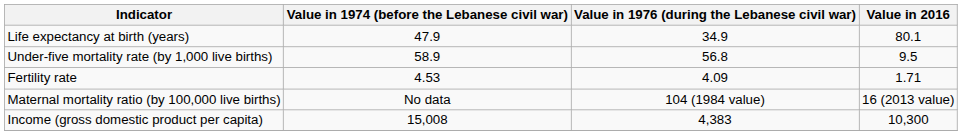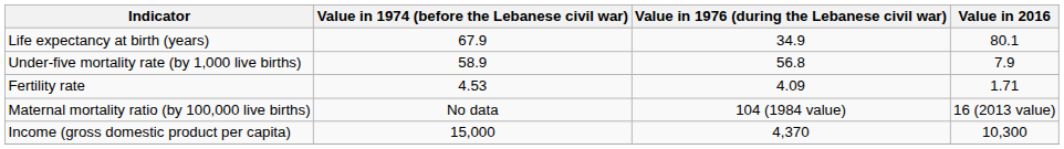 <table class="wikitable" style="text-align:center;">
 <tr>
 <th>Indicator</th>
 <th>Value in 1974 (before the Lebanese civil war)</th>
 <th>Value in 1976 (during the Lebanese civil war)</th>
 <th>Value in 2016</th>
 </tr>
 <tr>
 <td style="text-align:left;">Life expectancy at birth (years)</td>
-<td>47.9</td>
+<td>67.9</td>
 <td>34.9</td>
 <td>80.1</td>
 </tr>
 <tr>
 <td style="text-align:left;">Under-five mortality rate (by 1,000 live births)</td>
 <td>58.9</td>
 <td>56.8</td>
-<td>9.5</td>
+<td>7.9</td>
 </tr>
 <tr>
 <td style="text-align:left;">Fertility rate</td>
 <td>4.53</td>
 <td>4.09</td>
 <td>1.71</td>
 </tr>
 <tr>
 <td style="text-align:left;">Maternal mortality ratio (by 100,000 live births)</td>
 <td>No data</td>
 <td>104 (1984 value)</td>
 <td>16 (2013 value)</td>
 </tr>
 <tr>
 <td style="text-align:left;">Income (gross domestic product per capita)</td>
-<td>15,008</td>
-<td>4,383</td>
+<td>15,000</td>
+<td>4,370</td>
 <td>10,300</td>
 </tr>
 <tr>
 </tr>
 </table>
